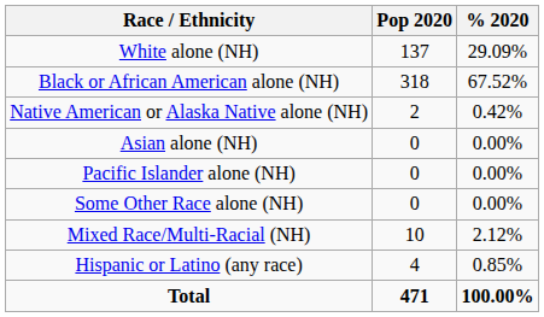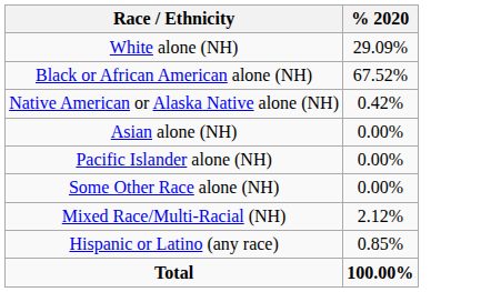 <table class="wikitable" style="text-align:center;">
 <tr>
 <th>Race / Ethnicity</th>
-<th>Pop 2020</th>
 <th>% 2020</th>
 </tr>
 <tr>
 <td><a href='#'>White</a> alone (NH)</td>
-<td>137</td>
 <td>29.09%</td>
 </tr>
 <tr>
 <td><a href='#'>Black or African American</a> alone (NH)</td>
-<td>318</td>
 <td>67.52%</td>
 </tr>
 <tr>
 <td><a href='#'>Native American</a> or <a href='#'>Alaska Native</a> alone (NH)</td>
-<td>2</td>
 <td>0.42%</td>
 </tr>
 <tr>
 <td><a href='#'>Asian</a> alone (NH)</td>
-<td>0</td>
 <td>0.00%</td>
 </tr>
 <tr>
 <td><a href='#'>Pacific Islander</a> alone (NH)</td>
-<td>0</td>
 <td>0.00%</td>
 </tr>
 <tr>
 <td><a href='#'>Some Other Race</a> alone (NH)</td>
-<td>0</td>
 <td>0.00%</td>
 </tr>
 <tr>
 <td><a href='#'>Mixed Race/Multi-Racial</a> (NH)</td>
-<td>10</td>
 <td>2.12%</td>
 </tr>
 <tr>
 <td><a href='#'>Hispanic or Latino</a> (any race)</td>
-<td>4</td>
 <td>0.85%</td>
 </tr>
 <tr>
 <td><strong>Total</strong></td>
-<td><strong>471</strong></td>
 <td><strong>100.00%</strong></td>
 </tr>
 </table>
